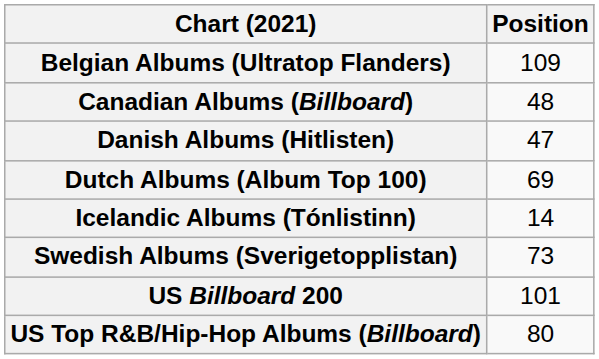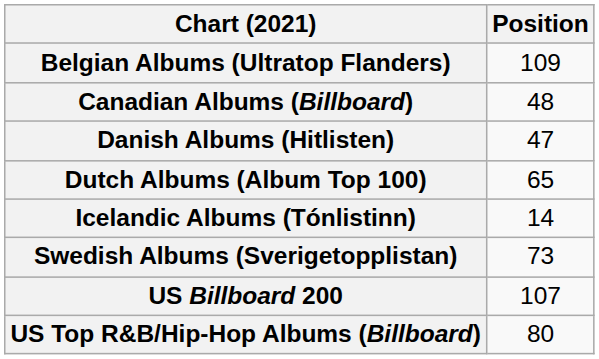 <table class="wikitable sortable plainrowheaders" style="text-align:center">
 <tr>
 <th scope="col">Chart (2021)</th>
 <th scope="col">Position</th>
 </tr>
 <tr>
 <th scope="row">Belgian Albums (Ultratop Flanders)</th>
 <td>109</td>
 </tr>
 <tr>
 <th scope="row">Canadian Albums (<em>Billboard</em>)</th>
 <td>48</td>
 </tr>
 <tr>
 <th scope="row">Danish Albums (Hitlisten)</th>
 <td>47</td>
 </tr>
 <tr>
 <th scope="row">Dutch Albums (Album Top 100)</th>
-<td>69</td>
+<td>65</td>
 </tr>
 <tr>
 <th scope="row">Icelandic Albums (Tónlistinn)</th>
 <td>14</td>
 </tr>
 <tr>
 <th scope="row">Swedish Albums (Sverigetopplistan)</th>
 <td>73</td>
 </tr>
 <tr>
 <th scope="row">US <em>Billboard</em> 200</th>
-<td>101</td>
+<td>107</td>
 </tr>
 <tr>
 <th scope="row">US Top R&B/Hip-Hop Albums (<em>Billboard</em>)</th>
 <td>80</td>
 </tr>
 </table>
